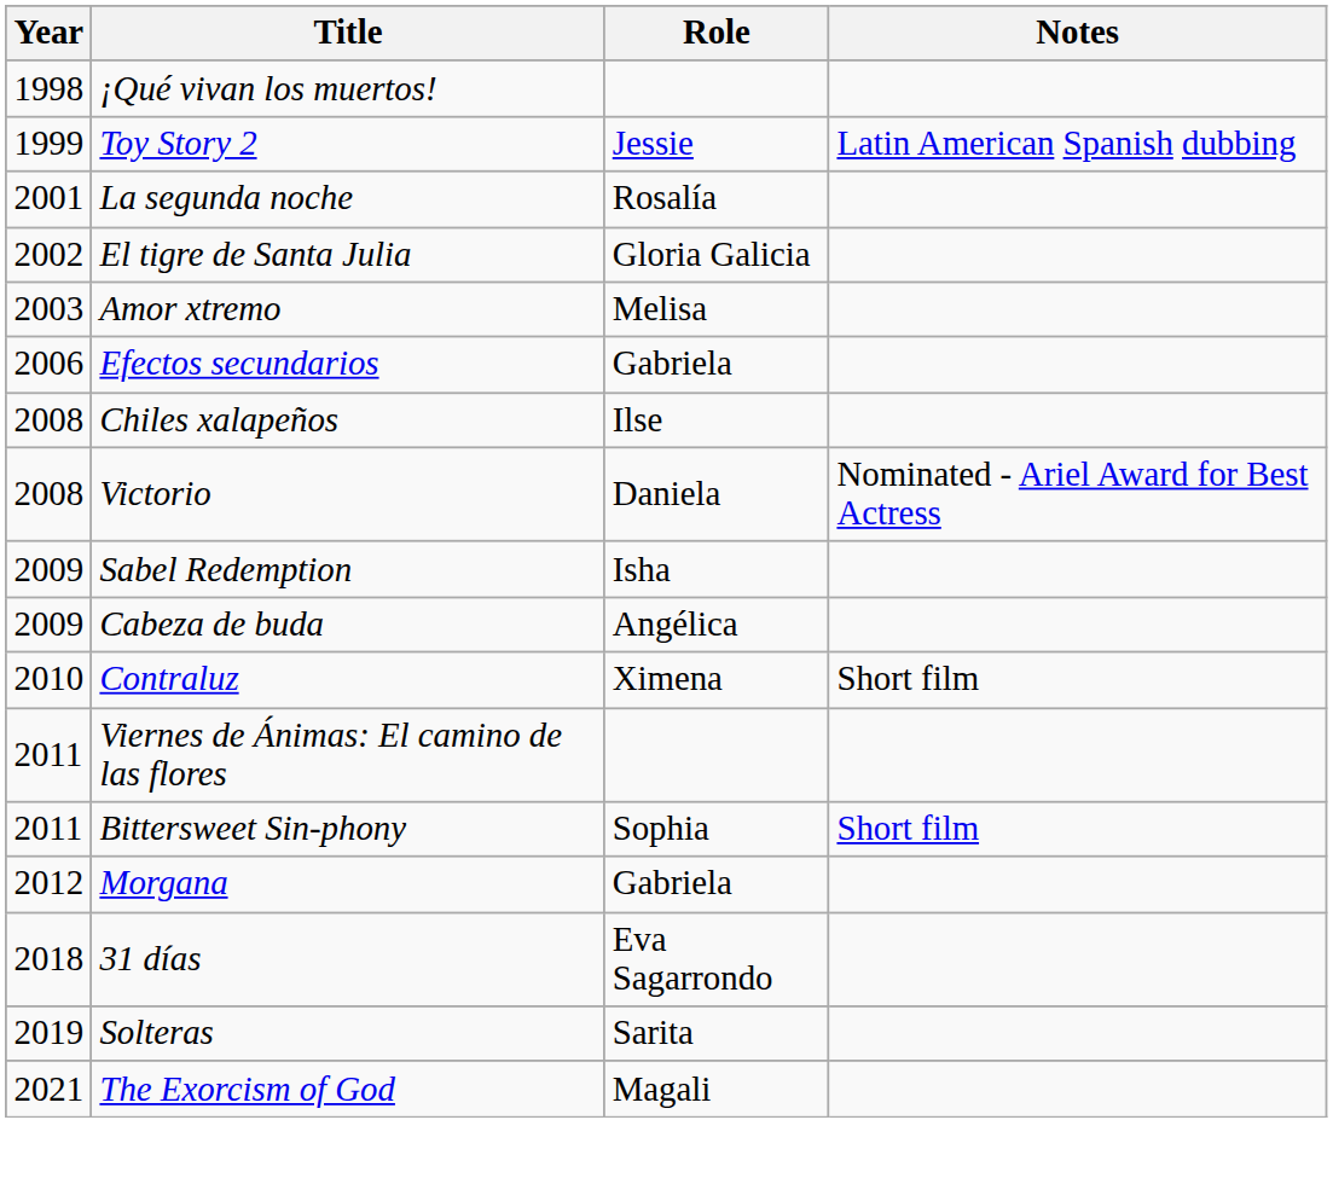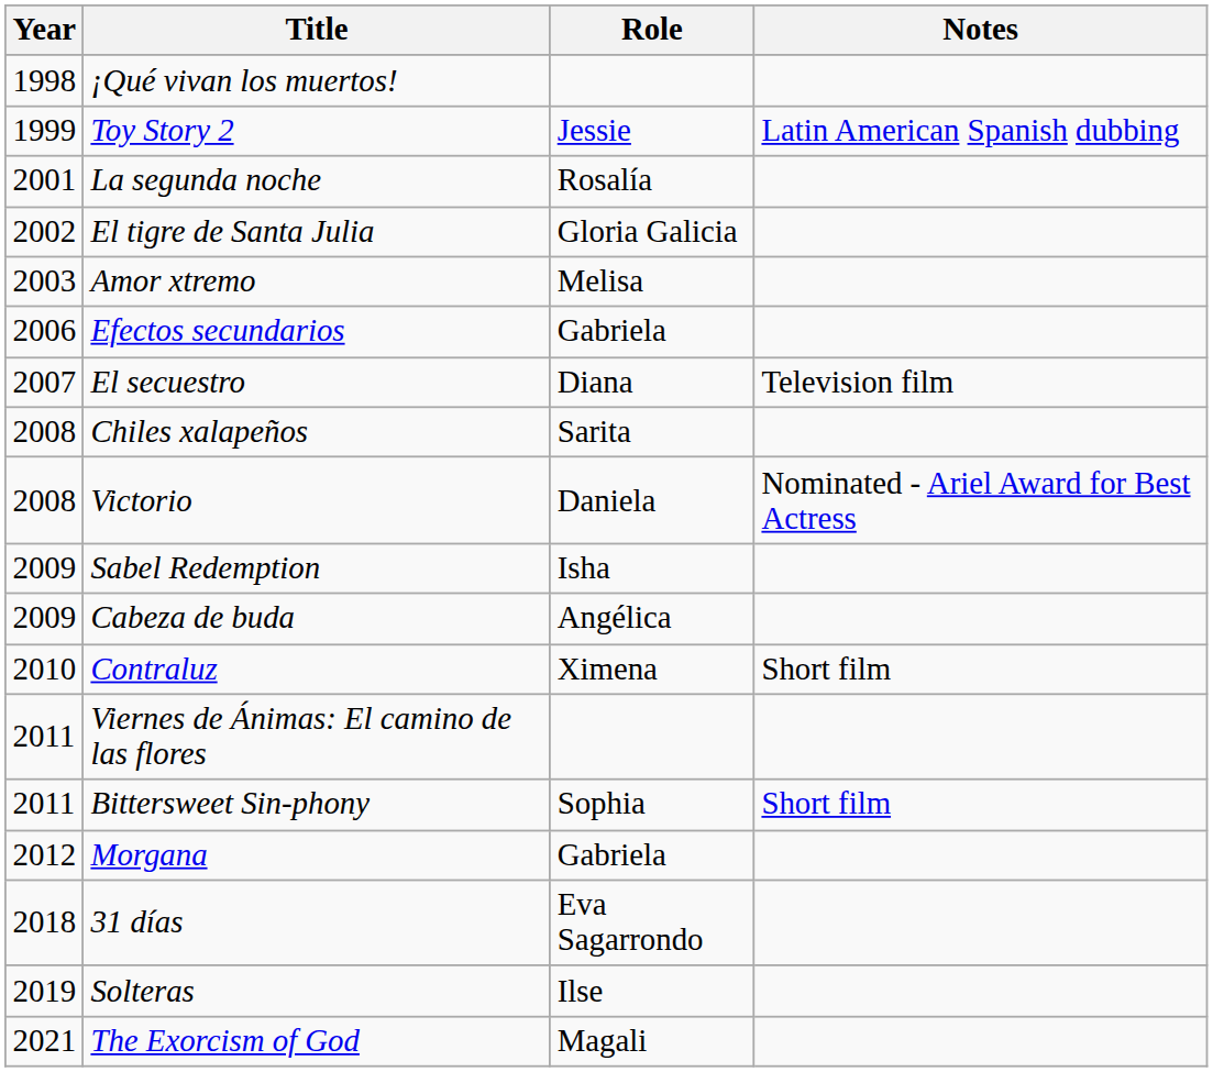 <table class="wikitable sortable">
 <tr>
 <th>Year</th>
 <th>Title</th>
 <th>Role</th>
 <th>Notes</th>
 </tr>
 <tr>
 <td>1998</td>
 <td><em>¡Qué vivan los muertos!</em></td>
 <td></td>
 <td></td>
 </tr>
 <tr>
 <td>1999</td>
 <td><em><a href='#'>Toy Story 2</a></em></td>
 <td><a href='#'>Jessie</a></td>
 <td><a href='#'>Latin American</a> <a href='#'>Spanish</a> <a href='#'>dubbing</a></td>
 </tr>
 <tr>
 <td>2001</td>
 <td><em>La segunda noche</em></td>
 <td>Rosalía</td>
 <td></td>
 </tr>
 <tr>
 <td>2002</td>
 <td><em>El tigre de Santa Julia</em></td>
 <td>Gloria Galicia</td>
 <td></td>
 </tr>
 <tr>
 <td>2003</td>
 <td><em>Amor xtremo</em></td>
 <td>Melisa</td>
 <td></td>
 </tr>
 <tr>
 <td>2006</td>
 <td><em><a href='#'>Efectos secundarios</a></em></td>
 <td>Gabriela</td>
 <td></td>
 </tr>
 <tr>
+<td>2007</td>
+<td><em>El secuestro</em></td>
+<td>Diana</td>
+<td>Television film</td>
+</tr>
+<tr>
 <td>2008</td>
 <td><em>Chiles xalapeños</em></td>
-<td>Ilse</td>
+<td>Sarita</td>
 <td></td>
 </tr>
 <tr>
 <td>2008</td>
 <td><em>Victorio</em></td>
 <td>Daniela</td>
 <td>Nominated - <a href='#'>Ariel Award for Best Actress</a></td>
 </tr>
 <tr>
 <td>2009</td>
 <td><em>Sabel Redemption</em></td>
 <td>Isha</td>
 <td></td>
 </tr>
 <tr>
 <td>2009</td>
 <td><em>Cabeza de buda</em></td>
 <td>Angélica</td>
 <td></td>
 </tr>
 <tr>
 <td>2010</td>
 <td><em><a href='#'>Contraluz</a></em></td>
 <td>Ximena</td>
 <td>Short film</td>
 </tr>
 <tr>
 <td>2011</td>
 <td><em>Viernes de Ánimas: El camino de las flores</em></td>
 <td></td>
 <td></td>
 </tr>
 <tr>
 <td>2011</td>
 <td><em>Bittersweet Sin-phony</em></td>
 <td>Sophia</td>
 <td><a href='#'>Short film</a></td>
 </tr>
 <tr>
 <td>2012</td>
 <td><em><a href='#'>Morgana</a></em></td>
 <td>Gabriela</td>
 <td></td>
 </tr>
 <tr>
 <td>2018</td>
 <td><em>31 días</em></td>
 <td>Eva Sagarrondo</td>
 <td></td>
 </tr>
 <tr>
 <td>2019</td>
 <td><em>Solteras</em></td>
-<td>Sarita</td>
+<td>Ilse</td>
 <td></td>
 </tr>
 <tr>
 <td>2021</td>
 <td><em><a href='#'>The Exorcism of God</a></em></td>
 <td>Magali</td>
 <td></td>
 </tr>
 </table>
